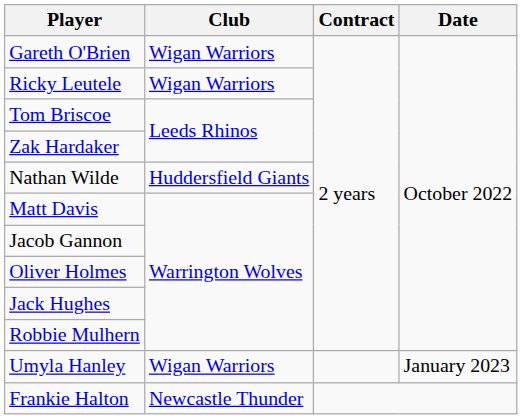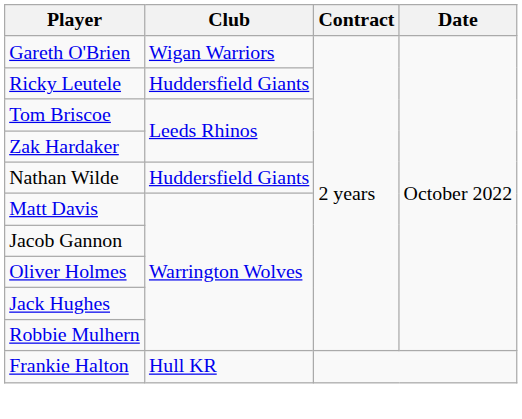 <table class="wikitable">
 <tr>
 <th>Player</th>
 <th>Club</th>
 <th>Contract</th>
 <th>Date</th>
 </tr>
 <tr>
 <td> <a href='#'>Gareth O'Brien</a></td>
 <td> <a href='#'>Wigan Warriors</a></td>
 <td rowspan=10>2 years</td>
 <td rowspan=10>October 2022</td>
 </tr>
 <tr>
 <td> <a href='#'>Ricky Leutele</a></td>
-<td> <a href='#'>Wigan Warriors</a></td>
+<td><a href='#'>Huddersfield Giants</a></td>
 </tr>
 <tr>
 <td> <a href='#'>Tom Briscoe</a></td>
 <td rowspan=2><a href='#'>Leeds Rhinos</a></td>
 </tr>
 <tr>
 <td> <a href='#'>Zak Hardaker</a></td>
 </tr>
 <tr>
 <td> Nathan Wilde</td>
 <td><a href='#'>Huddersfield Giants</a></td>
 </tr>
 <tr>
 <td> <a href='#'>Matt Davis</a></td>
 <td rowspan=5><a href='#'>Warrington Wolves</a></td>
 </tr>
 <tr>
 <td> Jacob Gannon</td>
 </tr>
 <tr>
 <td> <a href='#'>Oliver Holmes</a></td>
 </tr>
 <tr>
 <td> <a href='#'>Jack Hughes</a></td>
 </tr>
 <tr>
 <td> <a href='#'>Robbie Mulhern</a></td>
 </tr>
 <tr>
-<td> <a href='#'>Umyla Hanley</a></td>
-<td> <a href='#'>Wigan Warriors</a></td>
-<td></td>
-<td>January 2023</td>
-</tr>
-<tr>
 <td> <a href='#'>Frankie Halton</a></td>
-<td><a href='#'>Newcastle Thunder</a></td>
+<td><a href='#'>Hull KR</a></td>
 </tr>
 </table>
